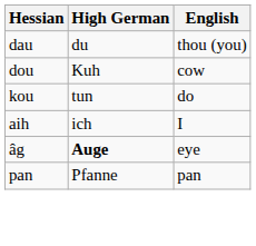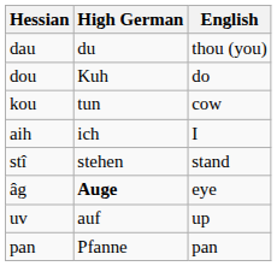 <table class="wikitable">
 <tr>
 <th>Hessian</th>
 <th>High German</th>
 <th>English</th>
 </tr>
 <tr>
 <td>dau</td>
 <td>du</td>
 <td>thou (you)</td>
 </tr>
 <tr>
 <td>dou</td>
 <td>Kuh</td>
-<td>cow</td>
+<td>do</td>
 </tr>
 <tr>
 <td>kou</td>
 <td>tun</td>
-<td>do</td>
+<td>cow</td>
 </tr>
 <tr>
 <td>aih</td>
 <td>ich</td>
 <td>I</td>
 </tr>
 <tr>
+<td>stî</td>
+<td>stehen</td>
+<td>stand</td>
+</tr>
+<tr>
 <td>âg</td>
 <td><strong>Auge</strong></td>
 <td>eye</td>
+</tr>
+<tr>
+<td>uv</td>
+<td>auf</td>
+<td>up</td>
 </tr>
 <tr>
 <td>pan</td>
 <td>Pfanne</td>
 <td>pan</td>
 </tr>
 </table>
